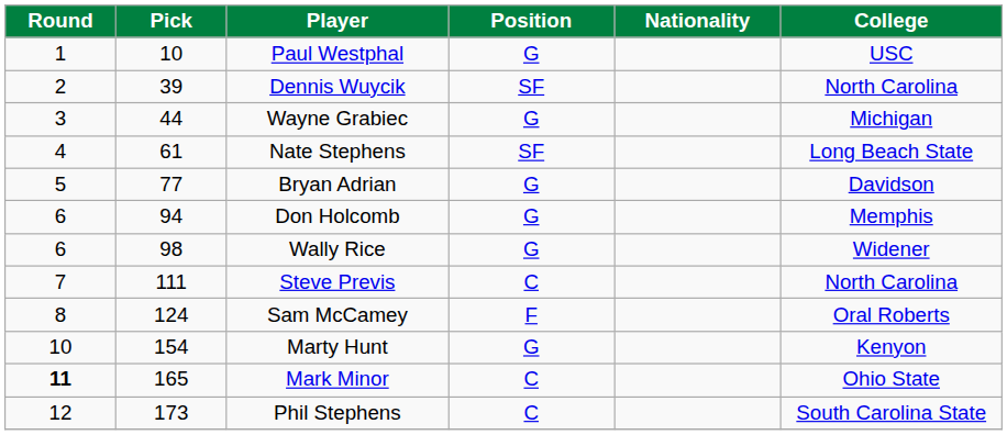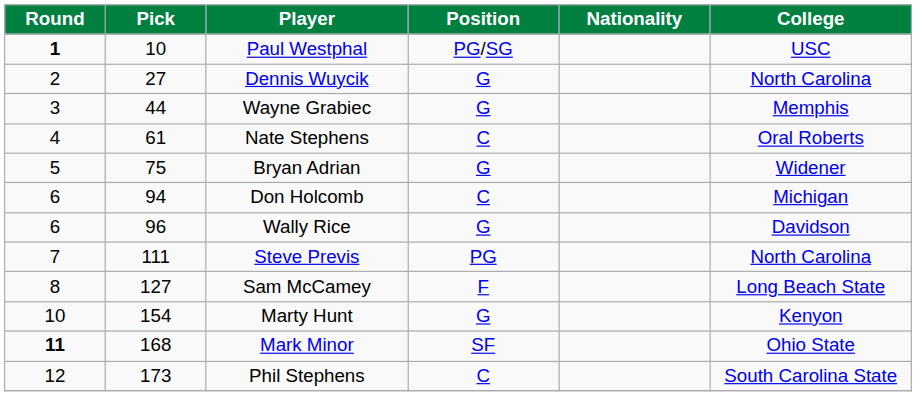 <table class="wikitable sortable sortable">
 <tr>
 <th style="background:#008040; color:white" width="10%">Round</th>
 <th style="background:#008040; color:white" width="10%">Pick</th>
 <th style="background:#008040; color:white" width="20%">Player</th>
 <th style="background:#008040; color:white" width="15%">Position</th>
 <th style="background:#008040; color:white" width="15%">Nationality</th>
 <th style="background:#008040; color:white" width="20%">College</th>
 </tr>
 <tr style="text-align: center">
-<td>1</td>
+<td><strong>1</strong></td>
 <td>10</td>
 <td><a href='#'>Paul Westphal</a></td>
-<td><a href='#'>G</a></td>
+<td><a href='#'>PG</a>/<a href='#'>SG</a></td>
 <td></td>
 <td><a href='#'>USC</a></td>
 </tr>
 <tr style="text-align: center">
 <td>2</td>
-<td>39</td>
+<td>27</td>
 <td><a href='#'>Dennis Wuycik</a></td>
-<td><a href='#'>SF</a></td>
+<td><a href='#'>G</a></td>
 <td></td>
 <td><a href='#'>North Carolina</a></td>
 </tr>
 <tr style="text-align: center">
 <td>3</td>
 <td>44</td>
 <td>Wayne Grabiec</td>
 <td><a href='#'>G</a></td>
 <td></td>
-<td><a href='#'>Michigan</a></td>
+<td><a href='#'>Memphis</a></td>
 </tr>
 <tr style="text-align: center">
 <td>4</td>
 <td>61</td>
 <td>Nate Stephens</td>
-<td><a href='#'>SF</a></td>
+<td><a href='#'>C</a></td>
 <td></td>
-<td><a href='#'>Long Beach State</a></td>
+<td><a href='#'>Oral Roberts</a></td>
 </tr>
 <tr style="text-align: center">
 <td>5</td>
-<td>77</td>
+<td>75</td>
 <td>Bryan Adrian</td>
+<td><a href='#'>G</a></td>
+<td></td>
+<td><a href='#'>Widener</a></td>
+</tr>
+<tr style="text-align: center">
+<td>6</td>
+<td>94</td>
+<td>Don Holcomb</td>
+<td><a href='#'>C</a></td>
+<td></td>
+<td><a href='#'>Michigan</a></td>
+</tr>
+<tr style="text-align: center">
+<td>6</td>
+<td>96</td>
+<td>Wally Rice</td>
 <td><a href='#'>G</a></td>
 <td></td>
 <td><a href='#'>Davidson</a></td>
 </tr>
 <tr style="text-align: center">
-<td>6</td>
-<td>94</td>
-<td>Don Holcomb</td>
-<td><a href='#'>G</a></td>
-<td></td>
-<td><a href='#'>Memphis</a></td>
-</tr>
-<tr style="text-align: center">
-<td>6</td>
-<td>98</td>
-<td>Wally Rice</td>
-<td><a href='#'>G</a></td>
-<td></td>
-<td><a href='#'>Widener</a></td>
-</tr>
-<tr style="text-align: center">
 <td>7</td>
 <td>111</td>
 <td><a href='#'>Steve Previs</a></td>
-<td><a href='#'>C</a></td>
+<td><a href='#'>PG</a></td>
 <td></td>
 <td><a href='#'>North Carolina</a></td>
 </tr>
 <tr style="text-align: center">
 <td>8</td>
-<td>124</td>
+<td>127</td>
 <td>Sam McCamey</td>
 <td><a href='#'>F</a></td>
 <td></td>
-<td><a href='#'>Oral Roberts</a></td>
+<td><a href='#'>Long Beach State</a></td>
 </tr>
 <tr style="text-align: center">
 <td>10</td>
 <td>154</td>
 <td>Marty Hunt</td>
 <td><a href='#'>G</a></td>
 <td></td>
 <td><a href='#'>Kenyon</a></td>
 </tr>
 <tr style="text-align: center">
 <td><strong>11</strong></td>
-<td>165</td>
+<td>168</td>
 <td><a href='#'>Mark Minor</a></td>
-<td><a href='#'>C</a></td>
+<td><a href='#'>SF</a></td>
 <td></td>
 <td><a href='#'>Ohio State</a></td>
 </tr>
 <tr style="text-align: center">
 <td>12</td>
 <td>173</td>
 <td>Phil Stephens</td>
 <td><a href='#'>C</a></td>
 <td></td>
 <td><a href='#'>South Carolina State</a></td>
 </tr>
 <tr>
 </tr>
 </table>
